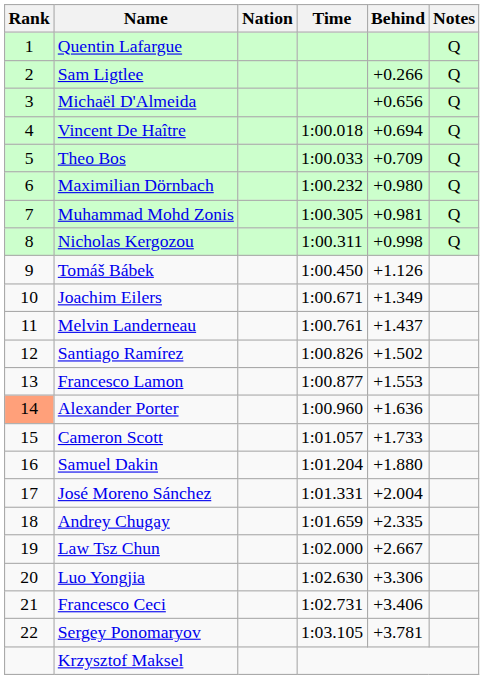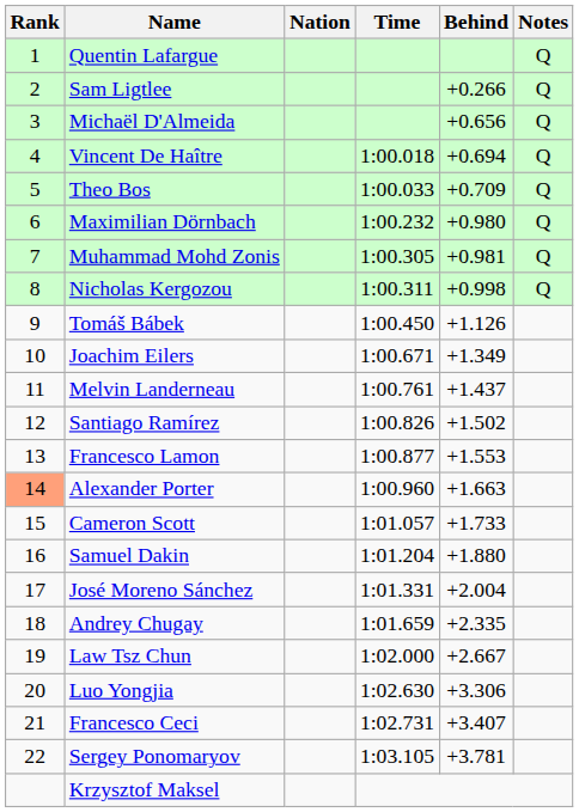 <table class="wikitable sortable" style="text-align:center">
 <tr>
 <th>Rank</th>
 <th>Name</th>
 <th>Nation</th>
 <th>Time</th>
 <th>Behind</th>
 <th>Notes</th>
 </tr>
 <tr bgcolor=ccffcc>
 <td>1</td>
 <td align=left><a href='#'>Quentin Lafargue</a></td>
 <td align=left></td>
 <td></td>
 <td></td>
 <td>Q</td>
 </tr>
 <tr bgcolor=ccffcc>
 <td>2</td>
 <td align=left><a href='#'>Sam Ligtlee</a></td>
 <td align=left></td>
 <td></td>
 <td>+0.266</td>
 <td>Q</td>
 </tr>
 <tr bgcolor=ccffcc>
 <td>3</td>
 <td align=left><a href='#'>Michaël D'Almeida</a></td>
 <td align=left></td>
 <td></td>
 <td>+0.656</td>
 <td>Q</td>
 </tr>
 <tr bgcolor=ccffcc>
 <td>4</td>
 <td align=left><a href='#'>Vincent De Haître</a></td>
 <td align=left></td>
 <td>1:00.018</td>
 <td>+0.694</td>
 <td>Q</td>
 </tr>
 <tr bgcolor=ccffcc>
 <td>5</td>
 <td align=left><a href='#'>Theo Bos</a></td>
 <td align=left></td>
 <td>1:00.033</td>
 <td>+0.709</td>
 <td>Q</td>
 </tr>
 <tr bgcolor=ccffcc>
 <td>6</td>
 <td align=left><a href='#'>Maximilian Dörnbach</a></td>
 <td align=left></td>
 <td>1:00.232</td>
 <td>+0.980</td>
 <td>Q</td>
 </tr>
 <tr bgcolor=ccffcc>
 <td>7</td>
 <td align=left><a href='#'>Muhammad Mohd Zonis</a></td>
 <td align=left></td>
 <td>1:00.305</td>
 <td>+0.981</td>
 <td>Q</td>
 </tr>
 <tr bgcolor=ccffcc>
 <td>8</td>
 <td align=left><a href='#'>Nicholas Kergozou</a></td>
 <td align=left></td>
 <td>1:00.311</td>
 <td>+0.998</td>
 <td>Q</td>
 </tr>
 <tr>
 <td>9</td>
 <td align=left><a href='#'>Tomáš Bábek</a></td>
 <td align=left></td>
 <td>1:00.450</td>
 <td>+1.126</td>
 <td></td>
 </tr>
 <tr>
 <td>10</td>
 <td align=left><a href='#'>Joachim Eilers</a></td>
 <td align=left></td>
 <td>1:00.671</td>
 <td>+1.349</td>
 <td></td>
 </tr>
 <tr>
 <td>11</td>
 <td align=left><a href='#'>Melvin Landerneau</a></td>
 <td align=left></td>
 <td>1:00.761</td>
 <td>+1.437</td>
 <td></td>
 </tr>
 <tr>
 <td>12</td>
 <td align=left><a href='#'>Santiago Ramírez</a></td>
 <td align=left></td>
 <td>1:00.826</td>
 <td>+1.502</td>
 <td></td>
 </tr>
 <tr>
 <td>13</td>
 <td align=left><a href='#'>Francesco Lamon</a></td>
 <td align=left></td>
 <td>1:00.877</td>
 <td>+1.553</td>
 <td></td>
 </tr>
 <tr>
 <td style="background: lightsalmon;">14</td>
 <td align=left><a href='#'>Alexander Porter</a></td>
 <td align=left></td>
 <td>1:00.960</td>
-<td>+1.636</td>
+<td>+1.663</td>
 <td></td>
 </tr>
 <tr>
 <td>15</td>
 <td align=left><a href='#'>Cameron Scott</a></td>
 <td align=left></td>
 <td>1:01.057</td>
 <td>+1.733</td>
 <td></td>
 </tr>
 <tr>
 <td>16</td>
 <td align=left><a href='#'>Samuel Dakin</a></td>
 <td align=left></td>
 <td>1:01.204</td>
 <td>+1.880</td>
 <td></td>
 </tr>
 <tr>
 <td>17</td>
 <td align=left><a href='#'>José Moreno Sánchez</a></td>
 <td align=left></td>
 <td>1:01.331</td>
 <td>+2.004</td>
 <td></td>
 </tr>
 <tr>
 <td>18</td>
 <td align=left><a href='#'>Andrey Chugay</a></td>
 <td align=left></td>
 <td>1:01.659</td>
 <td>+2.335</td>
 <td></td>
 </tr>
 <tr>
 <td>19</td>
 <td align=left><a href='#'>Law Tsz Chun</a></td>
 <td align=left></td>
 <td>1:02.000</td>
 <td>+2.667</td>
 <td></td>
 </tr>
 <tr>
 <td>20</td>
 <td align=left><a href='#'>Luo Yongjia</a></td>
 <td align=left></td>
 <td>1:02.630</td>
 <td>+3.306</td>
 <td></td>
 </tr>
 <tr>
 <td>21</td>
 <td align=left><a href='#'>Francesco Ceci</a></td>
 <td align=left></td>
 <td>1:02.731</td>
-<td>+3.406</td>
+<td>+3.407</td>
 <td></td>
 </tr>
 <tr>
 <td>22</td>
 <td align=left><a href='#'>Sergey Ponomaryov</a></td>
 <td align=left></td>
 <td>1:03.105</td>
 <td>+3.781</td>
 <td></td>
 </tr>
 <tr>
 <td></td>
 <td align=left><a href='#'>Krzysztof Maksel</a></td>
 <td align=left></td>
 <td colspan=3></td>
 </tr>
 </table>
